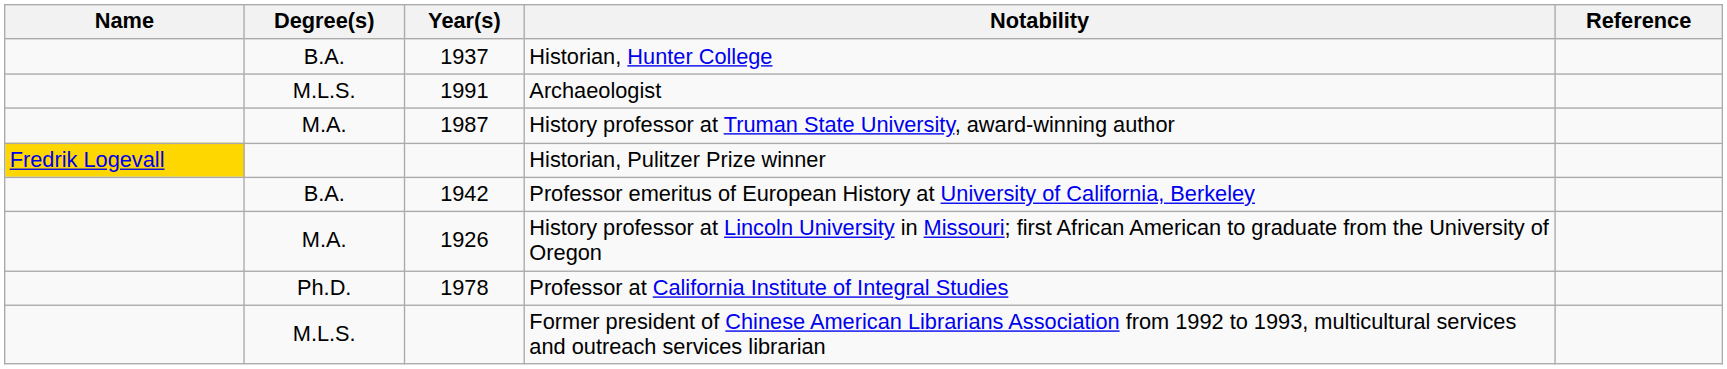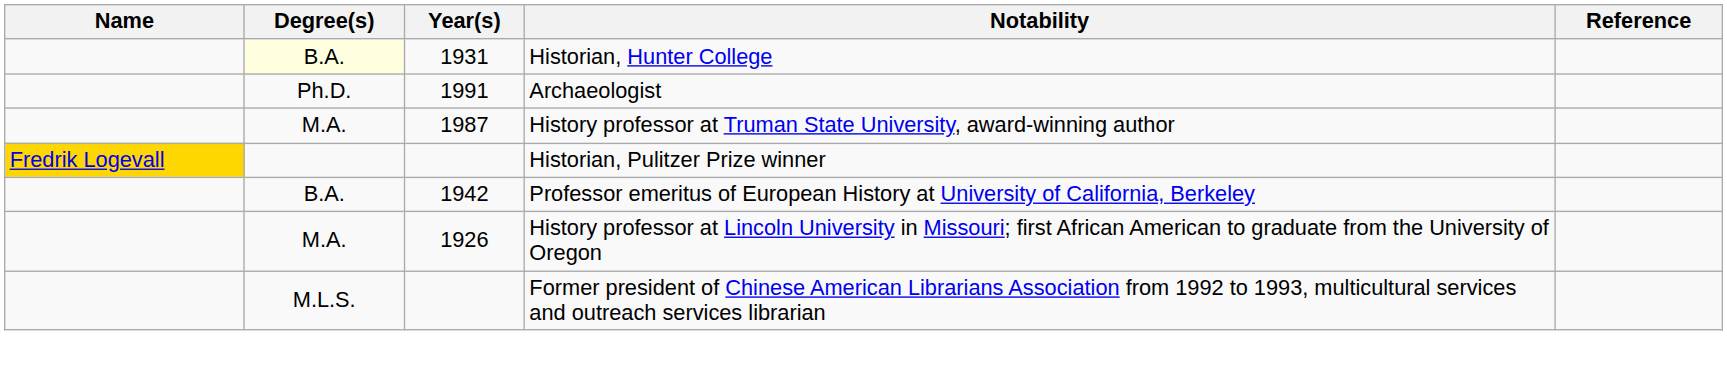 <table class="wikitable sortable" style="width:100%">
 <tr>
 <th width="* ">Name</th>
 <th>Degree(s)</th>
 <th>Year(s)</th>
 <th width="60%" class="unsortable">Notability</th>
 <th width="* " class="unsortable">Reference</th>
 </tr>
 <tr>
 <td></td>
-<td align="center">B.A.</td>
-<td align="center">1937</td>
+<td align="center" style="background: lightyellow;">B.A.</td>
+<td align="center">1931</td>
 <td>Historian, <a href='#'>Hunter College</a></td>
 <td align="center"></td>
 </tr>
 <tr>
 <td></td>
-<td align="center">M.L.S.</td>
+<td align="center">Ph.D.</td>
 <td align="center">1991</td>
 <td>Archaeologist</td>
 <td align="center"></td>
 </tr>
 <tr>
 <td></td>
 <td align="center">M.A.</td>
 <td align="center">1987</td>
 <td>History professor at <a href='#'>Truman State University</a>, award-winning author</td>
 <td align="center"></td>
 </tr>
 <tr>
 <td style="background: gold;"><a href='#'>Fredrik Logevall</a></td>
 <td></td>
 <td></td>
 <td>Historian, Pulitzer Prize winner</td>
 <td></td>
 </tr>
 <tr>
 <td></td>
 <td align="center">B.A.</td>
 <td align="center">1942</td>
 <td>Professor emeritus of European History at <a href='#'>University of California, Berkeley</a></td>
 <td align="center"></td>
 </tr>
 <tr>
 <td></td>
 <td align="center">M.A.</td>
 <td align="center">1926</td>
 <td>History professor at <a href='#'>Lincoln University</a> in <a href='#'>Missouri</a>; first African American to graduate from the University of Oregon</td>
 <td align="center"></td>
 </tr>
 <tr>
 <td></td>
-<td align="center">Ph.D.</td>
-<td align="center">1978</td>
-<td>Professor at <a href='#'>California Institute of Integral Studies</a></td>
-<td align="center"><br></td>
-</tr>
-<tr>
-<td></td>
 <td align="center">M.L.S.</td>
 <td align="center"></td>
 <td>Former president of <a href='#'>Chinese American Librarians Association</a> from 1992 to 1993, multicultural services and outreach services librarian</td>
 <td align="center"></td>
 </tr>
 </table>
